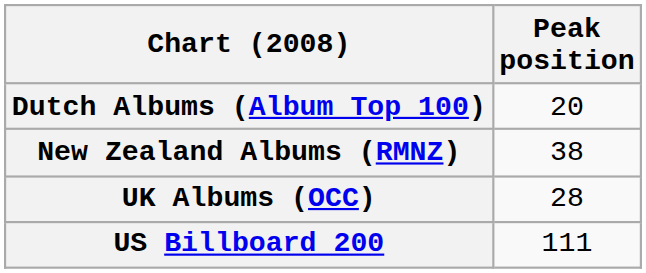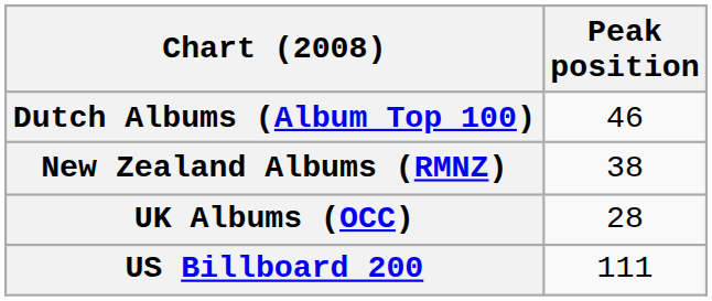 <table class="wikitable plainrowheaders sortable">
 <tr>
 <th>Chart (2008)</th>
 <th>Peak<br>position</th>
 </tr>
 <tr>
 <th scope="row">Dutch Albums (<a href='#'>Album Top 100</a>)</th>
-<td align="center">20</td>
+<td align="center">46</td>
 </tr>
 <tr>
 <th scope="row">New Zealand Albums (<a href='#'>RMNZ</a>)</th>
 <td align="center">38</td>
 </tr>
 <tr>
 <th scope="row">UK Albums (<a href='#'>OCC</a>)</th>
 <td align="center">28</td>
 </tr>
 <tr>
 <th scope="row">US <a href='#'>Billboard 200</a></th>
 <td align="center">111</td>
 </tr>
 </table>
